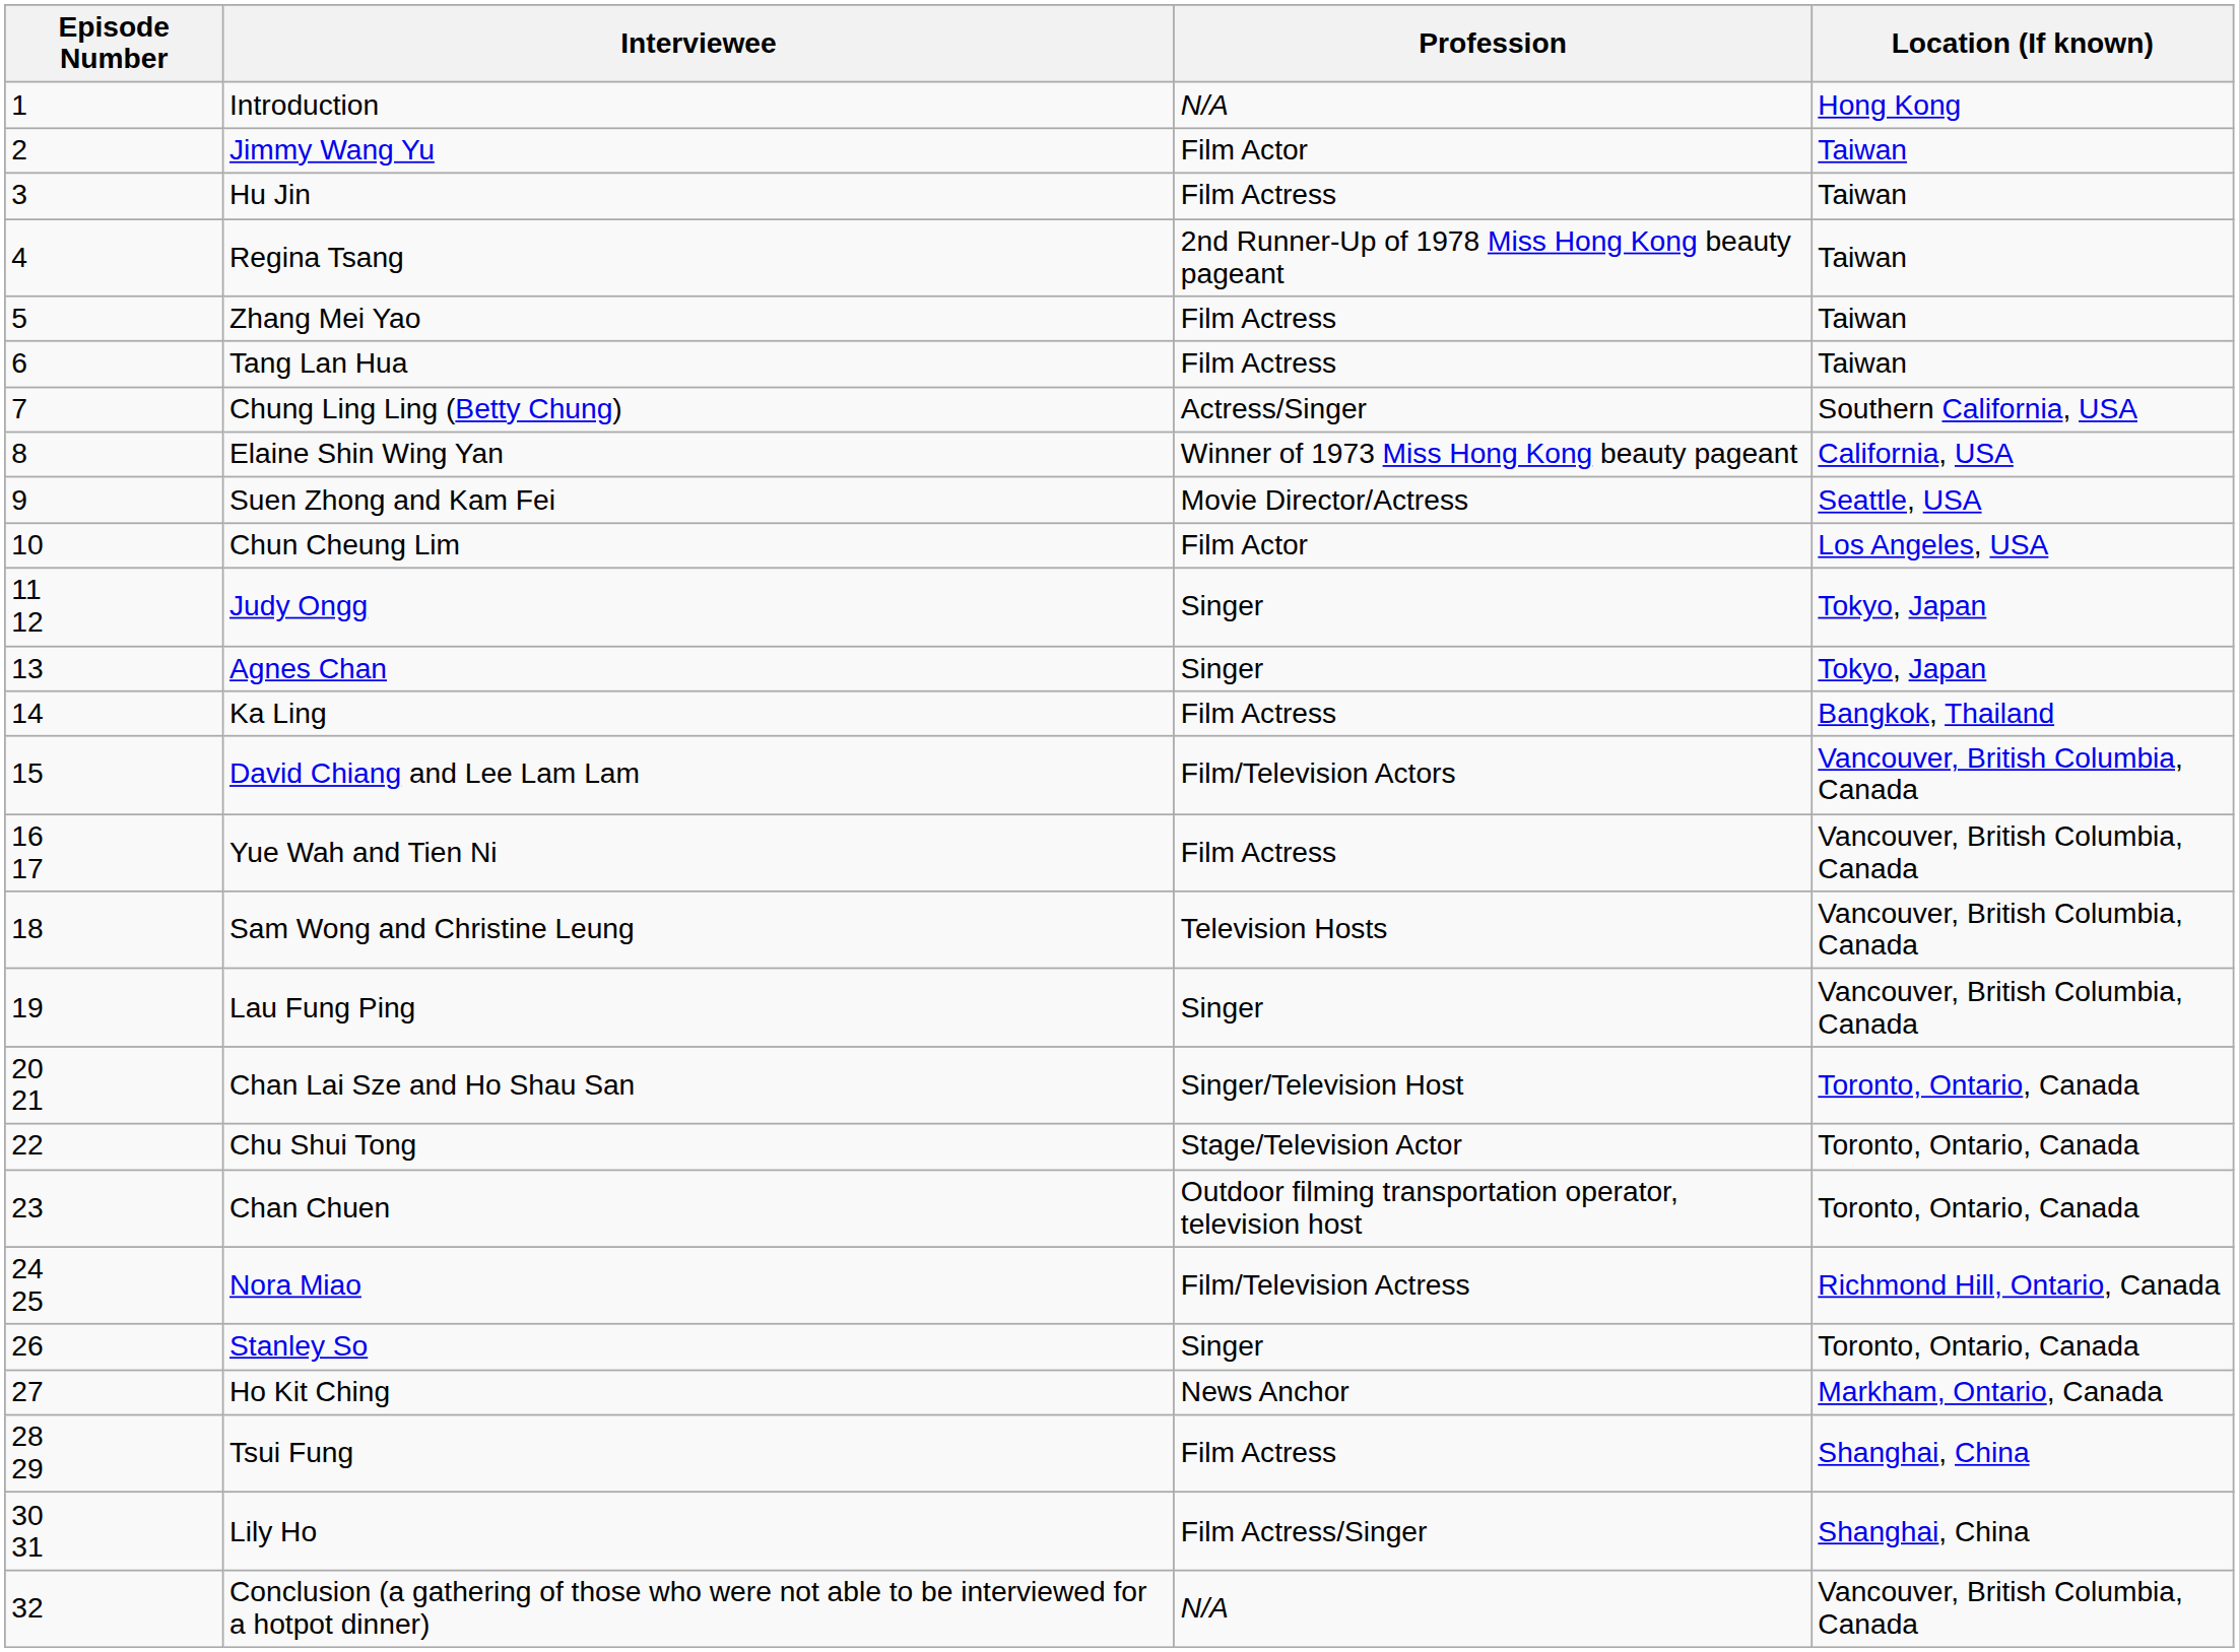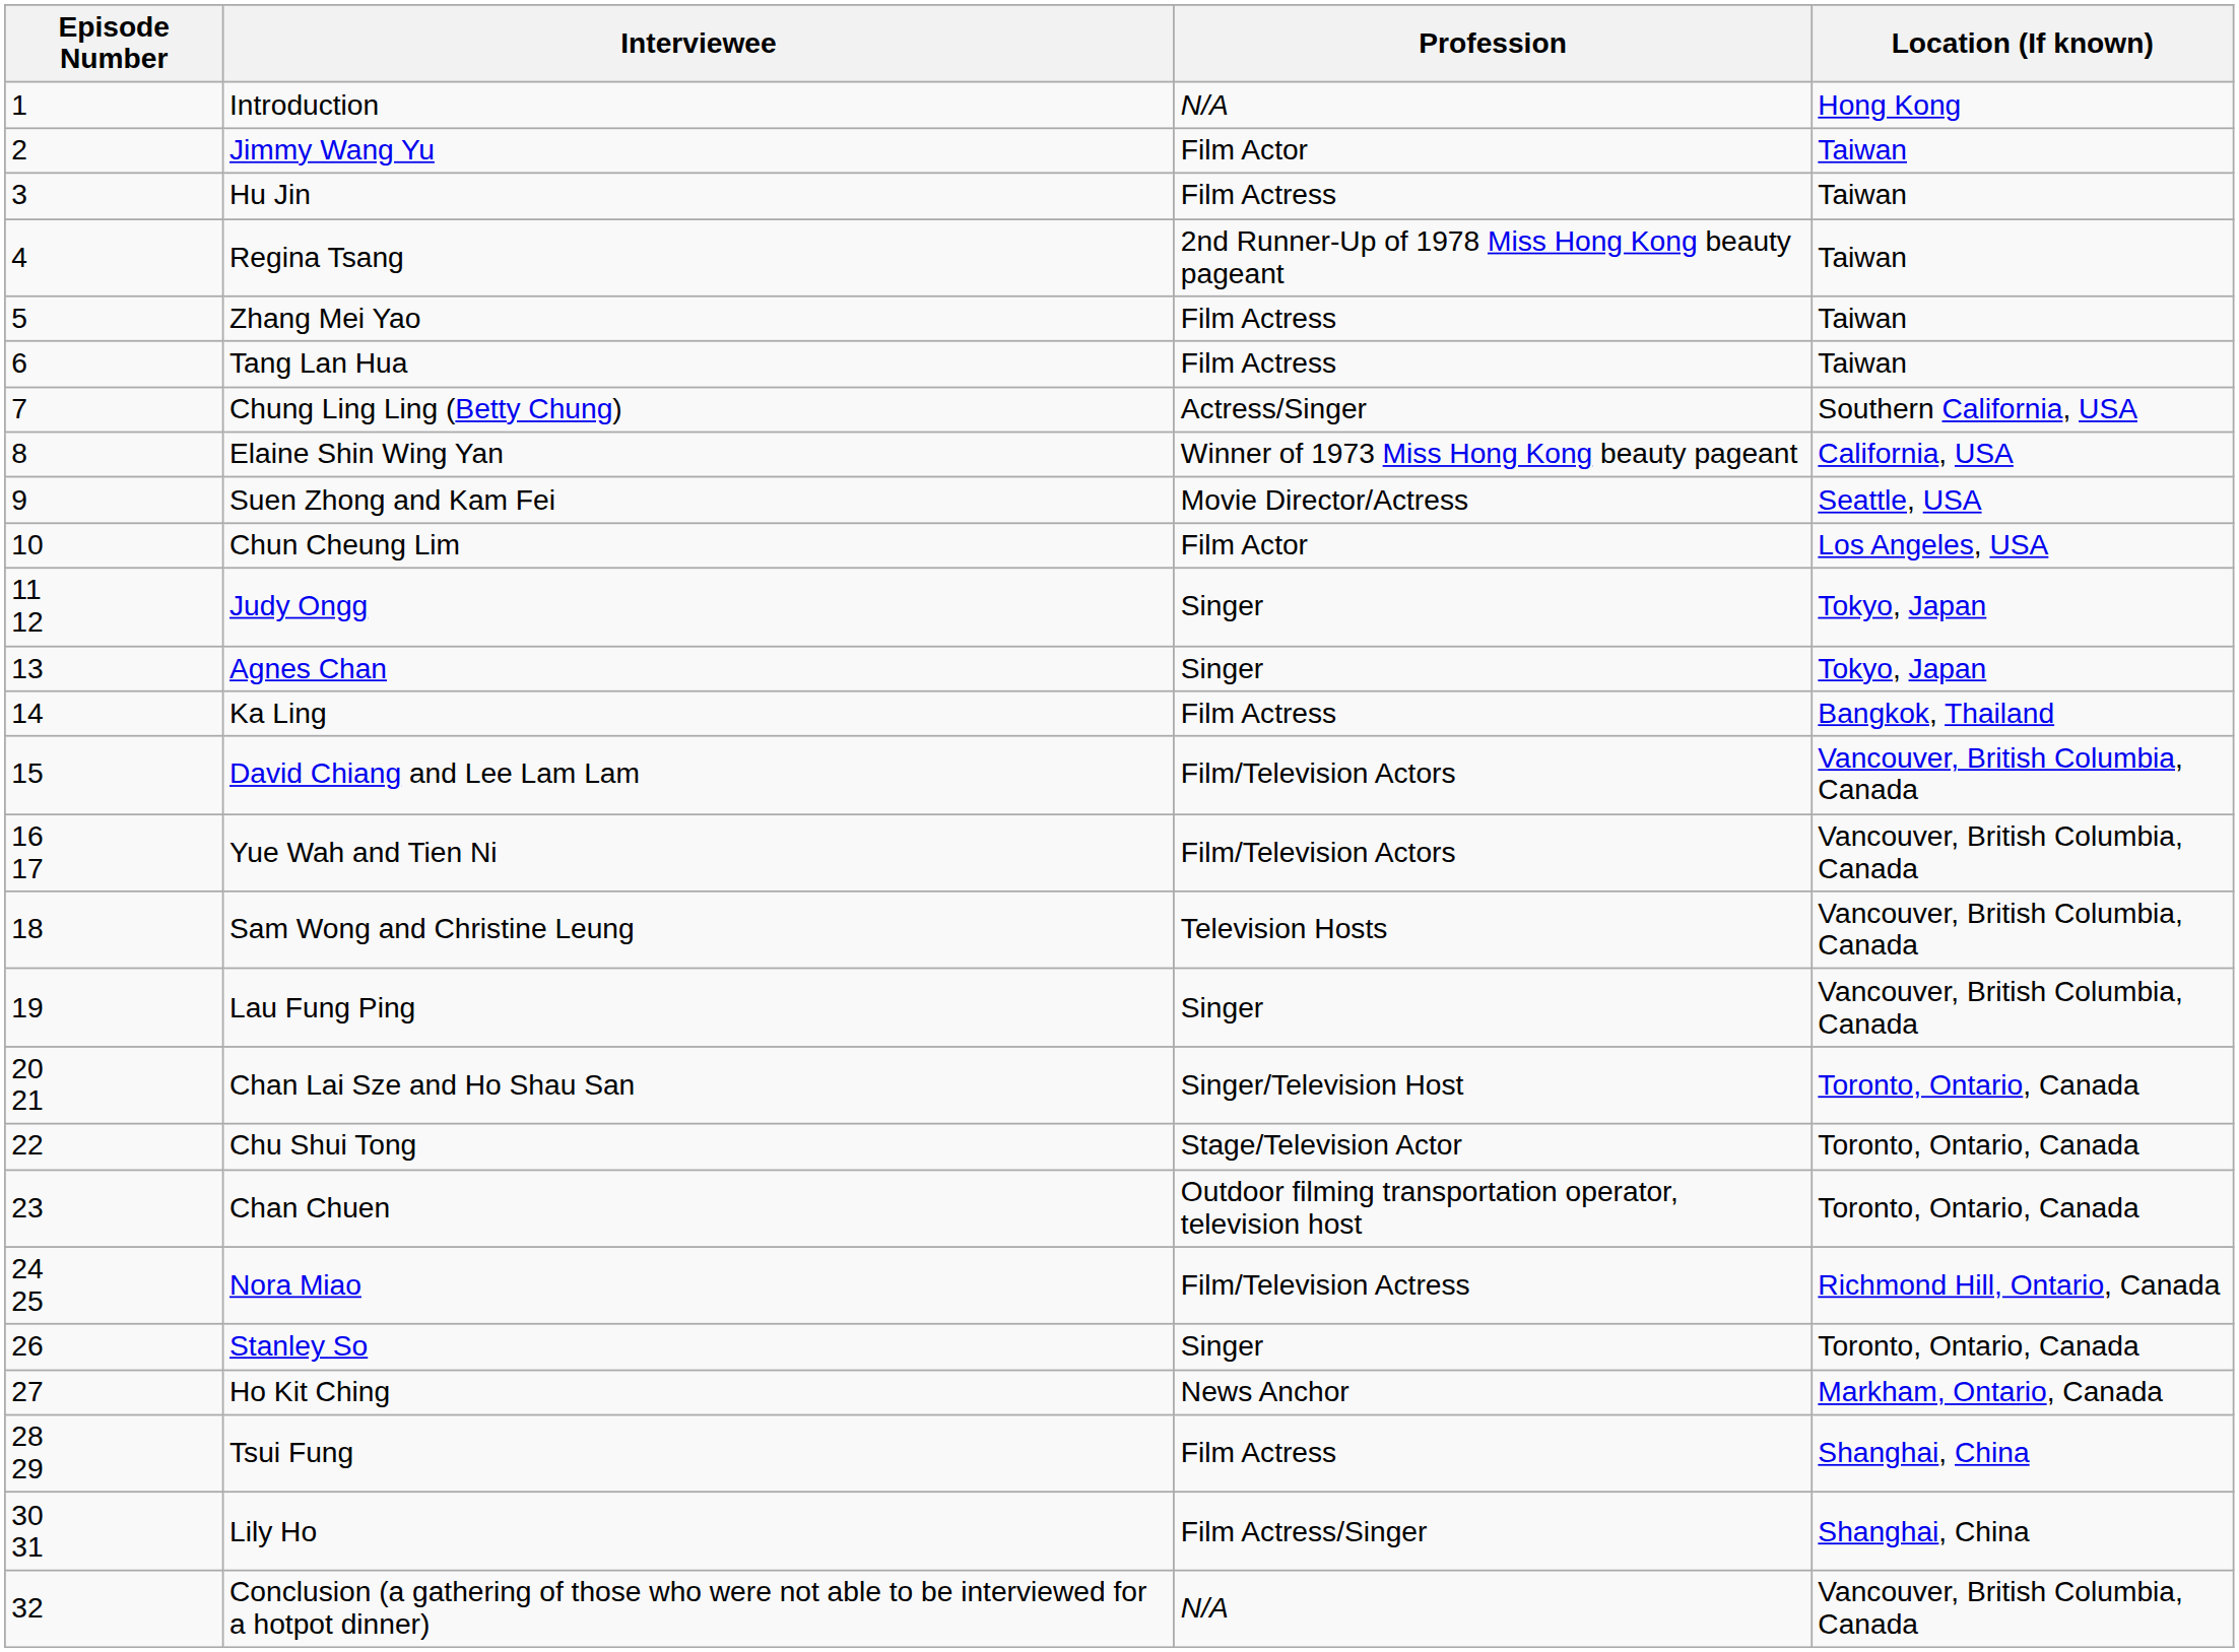 <table class="wikitable">
 <tr>
 <th>Episode Number</th>
 <th>Interviewee </th>
 <th>Profession</th>
 <th>Location (If known)</th>
 </tr>
 <tr>
 <td>1</td>
 <td>Introduction</td>
 <td><em>N/A</em></td>
 <td><a href='#'>Hong Kong</a></td>
 </tr>
 <tr>
 <td>2</td>
 <td><a href='#'>Jimmy Wang Yu</a></td>
 <td>Film Actor</td>
 <td><a href='#'>Taiwan</a></td>
 </tr>
 <tr>
 <td>3</td>
 <td>Hu Jin</td>
 <td>Film Actress</td>
 <td>Taiwan</td>
 </tr>
 <tr>
 <td>4</td>
 <td>Regina Tsang</td>
 <td>2nd Runner-Up of 1978 <a href='#'>Miss Hong Kong</a> beauty pageant</td>
 <td>Taiwan</td>
 </tr>
 <tr>
 <td>5</td>
 <td>Zhang Mei Yao</td>
 <td>Film Actress</td>
 <td>Taiwan</td>
 </tr>
 <tr>
 <td>6</td>
 <td>Tang Lan Hua</td>
 <td>Film Actress</td>
 <td>Taiwan</td>
 </tr>
 <tr>
 <td>7</td>
 <td>Chung Ling Ling (<a href='#'>Betty Chung</a>)</td>
 <td>Actress/Singer</td>
 <td>Southern <a href='#'>California</a>, <a href='#'>USA</a></td>
 </tr>
 <tr>
 <td>8</td>
 <td>Elaine Shin Wing Yan</td>
 <td>Winner of 1973 <a href='#'>Miss Hong Kong</a> beauty pageant</td>
 <td><a href='#'>California</a>, <a href='#'>USA</a></td>
 </tr>
 <tr>
 <td>9</td>
 <td>Suen Zhong and Kam Fei</td>
 <td>Movie Director/Actress</td>
 <td><a href='#'>Seattle</a>, <a href='#'>USA</a></td>
 </tr>
 <tr>
 <td>10</td>
 <td>Chun Cheung Lim</td>
 <td>Film Actor</td>
 <td><a href='#'>Los Angeles</a>, <a href='#'>USA</a></td>
 </tr>
 <tr>
 <td>11<br>12</td>
 <td><a href='#'>Judy Ongg</a></td>
 <td>Singer</td>
 <td><a href='#'>Tokyo</a>, <a href='#'>Japan</a></td>
 </tr>
 <tr>
 <td>13</td>
 <td><a href='#'>Agnes Chan</a></td>
 <td>Singer</td>
 <td><a href='#'>Tokyo</a>, <a href='#'>Japan</a></td>
 </tr>
 <tr>
 <td>14</td>
 <td>Ka Ling</td>
 <td>Film Actress</td>
 <td><a href='#'>Bangkok</a>, <a href='#'>Thailand</a></td>
 </tr>
 <tr>
 <td>15</td>
 <td><a href='#'>David Chiang</a> and Lee Lam Lam</td>
 <td>Film/Television Actors</td>
 <td><a href='#'>Vancouver, British Columbia</a>, Canada</td>
 </tr>
 <tr>
 <td>16<br>17</td>
 <td>Yue Wah and Tien Ni</td>
-<td>Film Actress</td>
+<td>Film/Television Actors</td>
 <td>Vancouver, British Columbia, Canada</td>
 </tr>
 <tr>
 <td>18</td>
 <td>Sam Wong and Christine Leung</td>
 <td>Television Hosts</td>
 <td>Vancouver, British Columbia, Canada</td>
 </tr>
 <tr>
 <td>19</td>
 <td>Lau Fung Ping</td>
 <td>Singer</td>
 <td>Vancouver, British Columbia, Canada</td>
 </tr>
 <tr>
 <td>20<br>21</td>
 <td>Chan Lai Sze and Ho Shau San</td>
 <td>Singer/Television Host</td>
 <td><a href='#'>Toronto, Ontario</a>, Canada</td>
 </tr>
 <tr>
 <td>22</td>
 <td>Chu Shui Tong</td>
 <td>Stage/Television Actor</td>
 <td>Toronto, Ontario, Canada</td>
 </tr>
 <tr>
 <td>23</td>
 <td>Chan Chuen</td>
 <td>Outdoor filming transportation operator, television host</td>
 <td>Toronto, Ontario, Canada</td>
 </tr>
 <tr>
 <td>24<br>25</td>
 <td><a href='#'>Nora Miao</a></td>
 <td>Film/Television Actress</td>
 <td><a href='#'>Richmond Hill, Ontario</a>, Canada</td>
 </tr>
 <tr>
 <td>26</td>
 <td><a href='#'>Stanley So</a></td>
 <td>Singer</td>
 <td>Toronto, Ontario, Canada</td>
 </tr>
 <tr>
 <td>27</td>
 <td>Ho Kit Ching</td>
 <td>News Anchor</td>
 <td><a href='#'>Markham, Ontario</a>, Canada</td>
 </tr>
 <tr>
 <td>28<br>29</td>
 <td>Tsui Fung</td>
 <td>Film Actress</td>
 <td><a href='#'>Shanghai</a>, <a href='#'>China</a></td>
 </tr>
 <tr>
 <td>30<br>31</td>
 <td>Lily Ho</td>
 <td>Film Actress/Singer</td>
 <td><a href='#'>Shanghai</a>, China</td>
 </tr>
 <tr>
 <td>32</td>
 <td>Conclusion (a gathering of those who were not able to be interviewed for a hotpot dinner)</td>
 <td><em>N/A</em></td>
 <td>Vancouver, British Columbia, Canada</td>
 </tr>
 </table>
